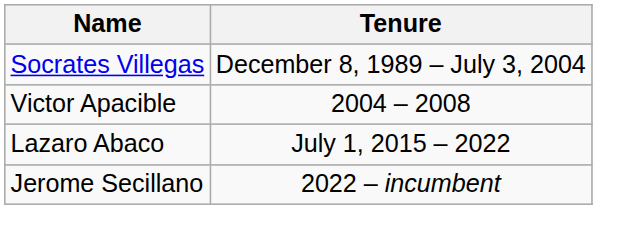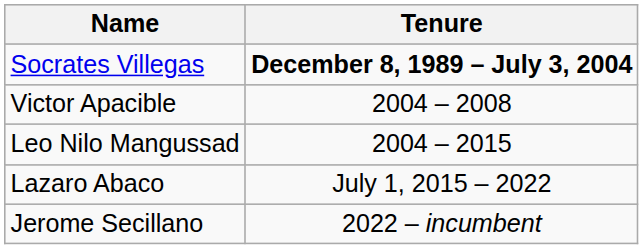 <table class="wikitable">
 <tr>
 <th>Name</th>
 <th>Tenure</th>
 </tr>
 <tr>
 <td><a href='#'>Socrates Villegas</a></td>
-<td align=center>December 8, 1989 – July 3, 2004</td>
+<td align=center><strong>December 8, 1989 – July 3, 2004</strong></td>
 </tr>
 <tr>
 <td>Victor Apacible</td>
 <td align=center>2004 – 2008</td>
+</tr>
+<tr>
+<td>Leo Nilo Mangussad</td>
+<td align=center>2004 – 2015</td>
 </tr>
 <tr>
 <td>Lazaro Abaco</td>
 <td align=center>July 1, 2015 – 2022</td>
 </tr>
 <tr>
 <td>Jerome Secillano</td>
 <td align=center>2022 – <em>incumbent</em></td>
 </tr>
 </table>
